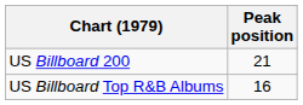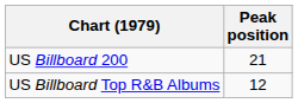 <table class="wikitable">
 <tr>
 <th>Chart (1979)</th>
 <th>Peak<br>position</th>
 </tr>
 <tr>
 <td>US <a href='#'><em>Billboard</em> 200</a></td>
 <td align="center">21</td>
 </tr>
 <tr>
 <td>US <em>Billboard</em> <a href='#'>Top R&B Albums</a></td>
-<td align="center">16</td>
+<td align="center">12</td>
 </tr>
 </table>
